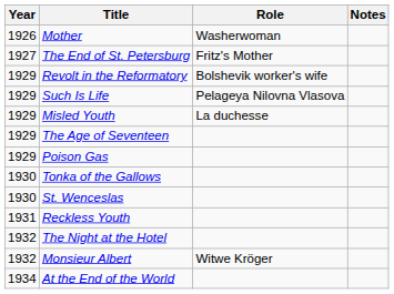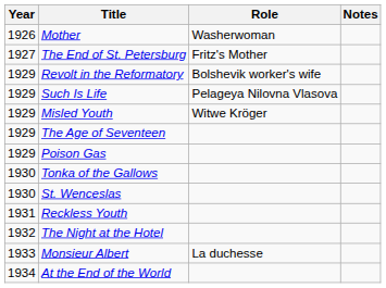 <table class="wikitable sortable">
 <tr>
 <th>Year</th>
 <th>Title</th>
 <th>Role</th>
 <th class="unsortable">Notes</th>
 </tr>
 <tr>
 <td>1926</td>
 <td><em><a href='#'>Mother</a></em></td>
 <td>Washerwoman</td>
 <td></td>
 </tr>
 <tr>
 <td>1927</td>
 <td><em><a href='#'>The End of St. Petersburg</a></em></td>
 <td>Fritz's Mother</td>
 <td></td>
 </tr>
 <tr>
 <td>1929</td>
 <td><em><a href='#'>Revolt in the Reformatory</a></em></td>
 <td>Bolshevik worker's wife</td>
 <td></td>
 </tr>
 <tr>
 <td>1929</td>
 <td><em><a href='#'>Such Is Life</a></em></td>
 <td>Pelageya Nilovna Vlasova</td>
 <td></td>
 </tr>
 <tr>
 <td>1929</td>
 <td><em><a href='#'>Misled Youth</a></em></td>
-<td>La duchesse</td>
+<td>Witwe Kröger</td>
 <td></td>
 </tr>
 <tr>
 <td>1929</td>
 <td><em><a href='#'>The Age of Seventeen</a></em></td>
 <td></td>
 <td></td>
 </tr>
 <tr>
 <td>1929</td>
 <td><em><a href='#'>Poison Gas</a></em></td>
 <td></td>
 <td></td>
 </tr>
 <tr>
 <td>1930</td>
 <td><em><a href='#'>Tonka of the Gallows</a></em></td>
 <td></td>
 <td></td>
 </tr>
 <tr>
 <td>1930</td>
 <td><em><a href='#'>St. Wenceslas</a></em></td>
 <td></td>
 <td></td>
 </tr>
 <tr>
 <td>1931</td>
 <td><em><a href='#'>Reckless Youth</a></em></td>
 <td></td>
 <td></td>
 </tr>
 <tr>
 <td>1932</td>
 <td><em><a href='#'>The Night at the Hotel</a></em></td>
 <td></td>
 <td></td>
 </tr>
 <tr>
-<td>1932</td>
+<td>1933</td>
 <td><em><a href='#'>Monsieur Albert</a></em></td>
-<td>Witwe Kröger</td>
+<td>La duchesse</td>
 <td></td>
 </tr>
 <tr>
 <td>1934</td>
 <td><em><a href='#'>At the End of the World</a></em></td>
 <td></td>
 <td></td>
 </tr>
 </table>
